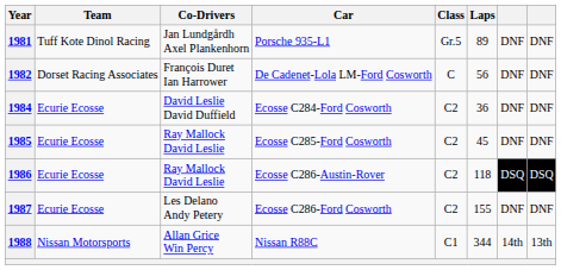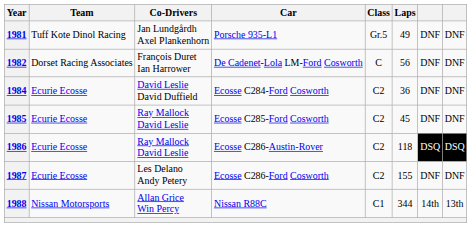 <table class="wikitable" style="text-align:center; font-size:90%">
 <tr>
 <th>Year</th>
 <th>Team</th>
 <th>Co-Drivers</th>
 <th>Car</th>
 <th>Class</th>
 <th>Laps</th>
 <th></th>
 <th></th>
 </tr>
 <tr>
 <th><a href='#'>1981</a></th>
 <td align="left"> Tuff Kote Dinol Racing</td>
 <td align="left"> Jan Lundgårdh<br> Axel Plankenhorn</td>
 <td align="left"><a href='#'>Porsche 935-L1</a></td>
 <td>Gr.5</td>
-<td>89</td>
+<td>49</td>
 <td>DNF</td>
 <td>DNF</td>
 </tr>
 <tr>
 <th><a href='#'>1982</a></th>
 <td align="left"> Dorset Racing Associates</td>
 <td align="left"> François Duret<br> Ian Harrower</td>
 <td align="left"><a href='#'>De Cadenet</a>-<a href='#'>Lola</a> LM-<a href='#'>Ford</a> <a href='#'>Cosworth</a></td>
 <td>C</td>
 <td>56</td>
 <td>DNF</td>
 <td>DNF</td>
 </tr>
 <tr>
 <th><a href='#'>1984</a></th>
 <td align="left"> <a href='#'>Ecurie Ecosse</a></td>
 <td align="left"> <a href='#'>David Leslie</a><br> David Duffield</td>
 <td align="left"><a href='#'>Ecosse</a> C284-<a href='#'>Ford</a> <a href='#'>Cosworth</a></td>
 <td>C2</td>
 <td>36</td>
 <td>DNF</td>
 <td>DNF</td>
 </tr>
 <tr>
 <th><a href='#'>1985</a></th>
 <td align="left"> <a href='#'>Ecurie Ecosse</a></td>
 <td align="left"> <a href='#'>Ray Mallock</a><br> <a href='#'>David Leslie</a></td>
 <td align="left"><a href='#'>Ecosse</a> C285-<a href='#'>Ford</a> <a href='#'>Cosworth</a></td>
 <td>C2</td>
 <td>45</td>
 <td>DNF</td>
 <td>DNF</td>
 </tr>
 <tr>
 <th><a href='#'>1986</a></th>
 <td align="left"> <a href='#'>Ecurie Ecosse</a></td>
 <td align="left"> <a href='#'>Ray Mallock</a><br> <a href='#'>David Leslie</a></td>
 <td align="left"><a href='#'>Ecosse</a> C286-<a href='#'>Austin-Rover</a></td>
 <td>C2</td>
 <td>118</td>
 <td style="background:#000; color:#fff;"><span>DSQ</span></td>
 <td style="background:#000; color:#fff;"><span>DSQ</span></td>
 </tr>
 <tr>
 <th><a href='#'>1987</a></th>
 <td align="left"> <a href='#'>Ecurie Ecosse</a></td>
 <td align="left"> Les Delano<br> Andy Petery</td>
 <td align="left"><a href='#'>Ecosse</a> C286-<a href='#'>Ford</a> <a href='#'>Cosworth</a></td>
 <td>C2</td>
 <td>155</td>
 <td>DNF</td>
 <td>DNF</td>
 </tr>
 <tr>
 <th><a href='#'>1988</a></th>
 <td align="left"> <a href='#'>Nissan Motorsports</a></td>
 <td align="left"> <a href='#'>Allan Grice</a><br> <a href='#'>Win Percy</a></td>
 <td align="left"><a href='#'>Nissan R88C</a></td>
 <td>C1</td>
 <td>344</td>
 <td>14th</td>
 <td>13th</td>
 </tr>
 <tr>
 <th colspan="8"></th>
 </tr>
 </table>
